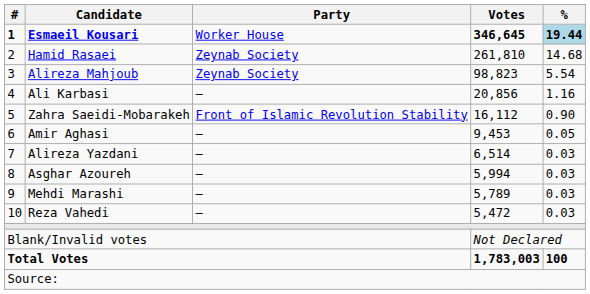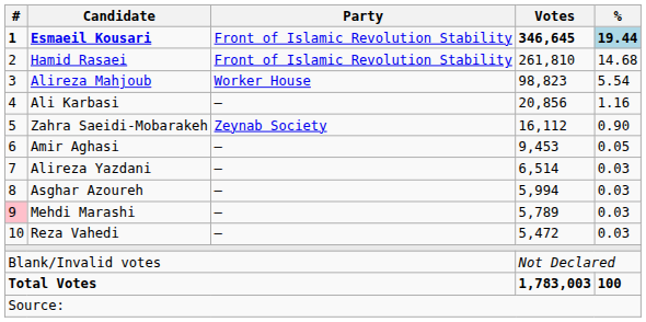 <table class=wikitable>
 <tr>
 <th>#</th>
 <th>Candidate</th>
 <th>Party</th>
 <th>Votes</th>
 <th>%</th>
 </tr>
 <tr>
 <td><strong>1</strong></td>
 <td><strong><a href='#'>Esmaeil Kousari</a></strong></td>
-<td><a href='#'>Worker House</a></td>
+<td><a href='#'>Front of Islamic Revolution Stability</a></td>
 <td><strong>346,645</strong></td>
 <td style="background: lightblue;"><strong>19.44</strong></td>
 </tr>
 <tr>
 <td>2</td>
 <td><a href='#'>Hamid Rasaei</a></td>
-<td><a href='#'>Zeynab Society</a></td>
+<td><a href='#'>Front of Islamic Revolution Stability</a></td>
 <td>261,810</td>
 <td>14.68</td>
 </tr>
 <tr>
 <td>3</td>
 <td><a href='#'>Alireza Mahjoub</a></td>
-<td><a href='#'>Zeynab Society</a></td>
+<td><a href='#'>Worker House</a></td>
 <td>98,823</td>
 <td>5.54</td>
 </tr>
 <tr>
 <td>4</td>
 <td>Ali Karbasi</td>
 <td>—</td>
 <td>20,856</td>
 <td>1.16</td>
 </tr>
 <tr>
 <td>5</td>
 <td>Zahra Saeidi-Mobarakeh</td>
-<td><a href='#'>Front of Islamic Revolution Stability</a></td>
+<td><a href='#'>Zeynab Society</a></td>
 <td>16,112</td>
 <td>0.90</td>
 </tr>
 <tr>
 <td>6</td>
 <td>Amir Aghasi</td>
 <td>—</td>
 <td>9,453</td>
 <td>0.05</td>
 </tr>
 <tr>
 <td>7</td>
 <td>Alireza Yazdani</td>
 <td>—</td>
 <td>6,514</td>
 <td>0.03</td>
 </tr>
 <tr>
 <td>8</td>
 <td>Asghar Azoureh</td>
 <td>—</td>
 <td>5,994</td>
 <td>0.03</td>
 </tr>
 <tr>
-<td>9</td>
+<td style="background: pink;">9</td>
 <td>Mehdi Marashi</td>
 <td>—</td>
 <td>5,789</td>
 <td>0.03</td>
 </tr>
 <tr>
 <td>10</td>
 <td>Reza Vahedi</td>
 <td>—</td>
 <td>5,472</td>
 <td>0.03</td>
 </tr>
 <tr>
 <td colspan="5" style="background:#E9E9E9;"></td>
 </tr>
 <tr>
 <td colspan="3">Blank/Invalid votes</td>
 <td colspan=2><em>Not Declared</em></td>
 </tr>
 <tr>
 <td colspan="3"><strong>Total Votes</strong></td>
 <td><strong>1,783,003</strong></td>
 <td><strong>100</strong></td>
 </tr>
 <tr>
 <td colspan="5">Source: </td>
 </tr>
 </table>
